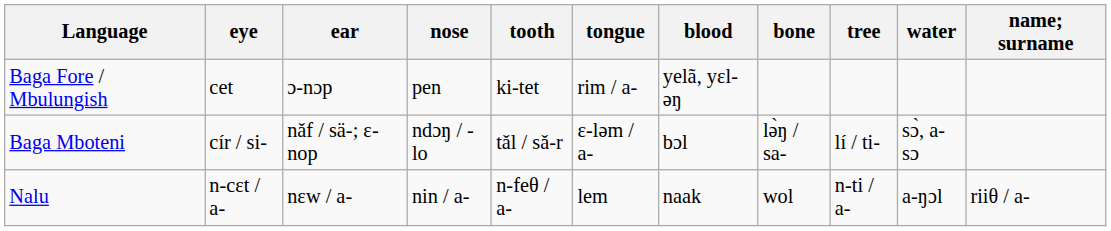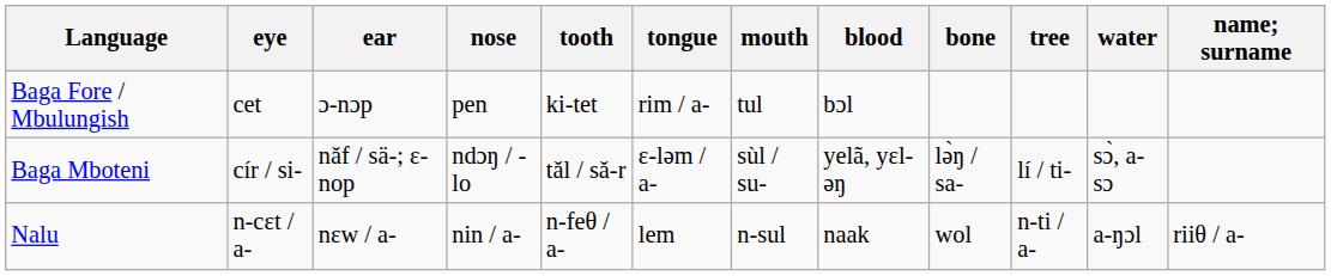 <table class="wikitable sortable">
 <tr>
 <th>Language</th>
 <th>eye</th>
 <th>ear</th>
 <th>nose</th>
 <th>tooth</th>
 <th>tongue</th>
+<th>mouth</th>
 <th>blood</th>
 <th>bone</th>
 <th>tree</th>
 <th>water</th>
 <th>name; surname</th>
 </tr>
 <tr>
 <td><a href='#'>Baga Fore</a> / <a href='#'>Mbulungish</a></td>
 <td>cet</td>
 <td>ɔ-nɔp</td>
 <td>pen</td>
 <td>ki-tet</td>
 <td>rim / a-</td>
-<td>yelã, yɛl-əŋ</td>
+<td>tul</td>
+<td>bɔl</td>
 <td></td>
 <td></td>
 <td></td>
 <td></td>
 </tr>
 <tr>
 <td><a href='#'>Baga Mboteni</a></td>
 <td>cír / si-</td>
 <td>nǎf / sä-; ɛ-nop</td>
 <td>ndɔŋ / -lo</td>
 <td>tǎl / sǎ-r</td>
 <td>ɛ-ləm / a-</td>
-<td>bɔl</td>
+<td>sùl / su-</td>
+<td>yelã, yɛl-əŋ</td>
 <td>lə̀ŋ / sa-</td>
 <td>lí / ti-</td>
 <td>sɔ̀, a-sɔ</td>
 <td></td>
 </tr>
 <tr>
 <td><a href='#'>Nalu</a></td>
 <td>n-cɛt / a-</td>
 <td>nɛw / a-</td>
 <td>nin / a-</td>
 <td>n-feθ / a-</td>
 <td>lem</td>
+<td>n-sul</td>
 <td>naak</td>
 <td>wol</td>
 <td>n-ti / a-</td>
 <td>a-ŋɔl</td>
 <td>riiθ / a-</td>
 </tr>
 </table>
